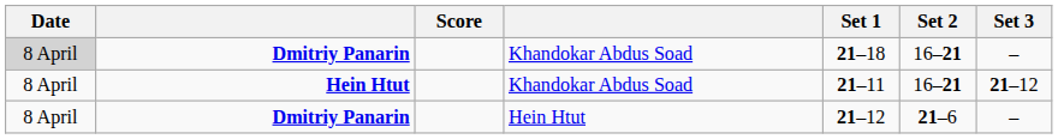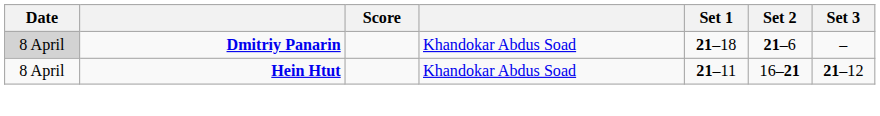 <table class="wikitable" style="text-align: center; font-size:90%">
 <tr>
 <th width="60">Date</th>
 <th align="right" width="230"></th>
 <th width="60">Score</th>
 <th align="left" width="230"></th>
 <th width="50">Set 1</th>
 <th width="50">Set 2</th>
 <th width="50">Set 3</th>
 </tr>
 <tr>
 <td style="background: lightgrey;">8 April<br></td>
 <td align=right><strong><a href='#'>Dmitriy Panarin</a> </strong></td>
 <td align=center></td>
 <td align=left> <a href='#'>Khandokar Abdus Soad</a></td>
 <td><strong>21</strong>–18</td>
-<td>16–<strong>21</strong></td>
+<td><strong>21</strong>–6</td>
 <td>–</td>
 </tr>
 <tr>
 <td>8 April<br></td>
 <td align=right><strong><a href='#'>Hein Htut</a> </strong></td>
 <td align=center></td>
 <td align=left> <a href='#'>Khandokar Abdus Soad</a></td>
 <td><strong>21</strong>–11</td>
 <td>16–<strong>21</strong></td>
 <td><strong>21</strong>–12</td>
 </tr>
-<tr>
-<td>8 April<br></td>
-<td align=right><strong><a href='#'>Dmitriy Panarin</a> </strong></td>
-<td align=center></td>
-<td align=left> <a href='#'>Hein Htut</a></td>
-<td><strong>21</strong>–12</td>
-<td><strong>21</strong>–6</td>
-<td>–</td>
-</tr>
 </table>
